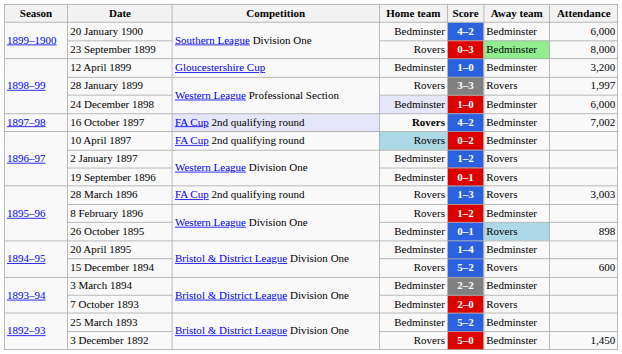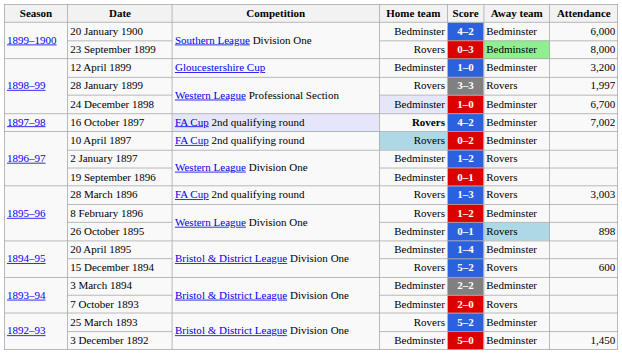 <table class="wikitable" style="width:60%; margin:0 left; font-size: 85%">
 <tr>
 <th>Season</th>
 <th>Date</th>
 <th>Competition</th>
 <th>Home team</th>
 <th>Score</th>
 <th>Away team</th>
 <th>Attendance</th>
 </tr>
 <tr>
 <td rowspan=2><a href='#'>1899–1900</a></td>
 <td>20 January 1900</td>
 <td rowspan=2><a href='#'>Southern League</a> Division One</td>
 <td style="text-align:right;">Bedminster</td>
 <td style="background:#2B60DE; text-align:center; color:white;"><strong>4–2</strong></td>
 <td>Bedminster</td>
 <td style="text-align:right;">6,000</td>
 </tr>
 <tr>
 <td>23 September 1899</td>
 <td style="text-align:right;">Rovers</td>
 <td style="background:#DD0000; text-align:center; color:white;"><strong>0–3</strong></td>
 <td style="background: lightgreen;">Bedminster</td>
 <td style="text-align:right;">8,000</td>
 </tr>
 <tr>
 <td rowspan=3><a href='#'>1898–99</a></td>
 <td>12 April 1899</td>
 <td><a href='#'>Gloucestershire Cup</a></td>
 <td style="text-align:right;">Bedminster</td>
 <td style="background:#2B60DE; text-align:center; color:white;"><strong>1–0</strong></td>
 <td>Bedminster</td>
 <td style="text-align:right;">3,200</td>
 </tr>
 <tr>
 <td>28 January 1899</td>
 <td rowspan=2><a href='#'>Western League</a> Professional Section</td>
 <td style="text-align:right;">Rovers</td>
 <td style="background:#808080; text-align:center; color:white;"><strong>3–3</strong></td>
 <td>Rovers</td>
 <td style="text-align:right;">1,997</td>
 </tr>
 <tr>
 <td>24 December 1898</td>
 <td style="background: lavender; text-align:right;">Bedminster</td>
 <td style="background:#DD0000; text-align:center; color:white;"><strong>1–0</strong></td>
 <td>Bedminster</td>
-<td style="text-align:right;">6,000</td>
+<td style="text-align:right;">6,700</td>
 </tr>
 <tr>
 <td><a href='#'>1897–98</a></td>
 <td>16 October 1897</td>
 <td style="background: lavender;"><a href='#'>FA Cup</a> 2nd qualifying round</td>
 <td style="text-align:right;"><strong>Rovers</strong></td>
 <td style="background:#2B60DE; text-align:center; color:white;"><strong>4–2</strong></td>
 <td>Bedminster</td>
 <td style="text-align:right;">7,002</td>
 </tr>
 <tr>
 <td rowspan=3><a href='#'>1896–97</a></td>
 <td>10 April 1897</td>
 <td><a href='#'>FA Cup</a> 2nd qualifying round</td>
 <td style="background: lightblue; text-align:right;">Rovers</td>
 <td style="background:#DD0000; text-align:center; color:white;"><strong>0–2</strong></td>
 <td>Bedminster</td>
 <td></td>
 </tr>
 <tr>
 <td>2 January 1897</td>
 <td rowspan=2><a href='#'>Western League</a> Division One</td>
 <td style="text-align:right;">Bedminster</td>
 <td style="background:#2B60DE; text-align:center; color:white;"><strong>1–2</strong></td>
 <td>Rovers</td>
 <td></td>
 </tr>
 <tr>
 <td>19 September 1896</td>
 <td style="text-align:right;">Bedminster</td>
 <td style="background:#DD0000; text-align:center; color:white;"><strong>0–1</strong></td>
 <td>Rovers</td>
 <td></td>
 </tr>
 <tr>
 <td rowspan=3><a href='#'>1895–96</a></td>
 <td>28 March 1896</td>
 <td><a href='#'>FA Cup</a> 2nd qualifying round</td>
 <td style="text-align:right;">Rovers</td>
 <td style="background:#2B60DE; text-align:center; color:white;"><strong>1–3</strong></td>
 <td>Rovers</td>
 <td style="text-align:right;">3,003</td>
 </tr>
 <tr>
 <td>8 February 1896</td>
 <td rowspan=2><a href='#'>Western League</a> Division One</td>
 <td style="text-align:right;">Rovers</td>
 <td style="background:#DD0000; text-align:center; color:white;"><strong>1–2</strong></td>
 <td>Bedminster</td>
 <td></td>
 </tr>
 <tr>
 <td>26 October 1895</td>
 <td style="text-align:right;">Bedminster</td>
 <td style="background:#2B60DE; text-align:center; color:white;"><strong>0–1</strong></td>
 <td style="background: lightblue;">Rovers</td>
 <td style="text-align:right;">898</td>
 </tr>
 <tr>
 <td rowspan=2><a href='#'>1894–95</a></td>
 <td>20 April 1895</td>
 <td rowspan=2><a href='#'>Bristol & District League</a> Division One</td>
 <td style="text-align:right;">Bedminster</td>
 <td style="background:#2B60DE; text-align:center; color:white;"><strong>1–4</strong></td>
 <td>Bedminster</td>
 <td></td>
 </tr>
 <tr>
 <td>15 December 1894</td>
 <td style="text-align:right;">Rovers</td>
 <td style="background:#2B60DE; text-align:center; color:white;"><strong>5–2</strong></td>
 <td>Rovers</td>
 <td style="text-align:right;">600</td>
 </tr>
 <tr>
 <td rowspan=2><a href='#'>1893–94</a></td>
 <td>3 March 1894</td>
 <td rowspan=2><a href='#'>Bristol & District League</a> Division One</td>
 <td style="text-align:right;">Bedminster</td>
 <td style="background:#808080; text-align:center; color:white;"><strong>2–2</strong></td>
 <td>Bedminster</td>
 <td></td>
 </tr>
 <tr>
 <td>7 October 1893</td>
 <td style="text-align:right;">Bedminster</td>
 <td style="background:#DD0000; text-align:center; color:white;"><strong>2–0</strong></td>
 <td>Rovers</td>
 <td></td>
 </tr>
 <tr>
 <td rowspan=2><a href='#'>1892–93</a></td>
 <td>25 March 1893</td>
 <td rowspan=2><a href='#'>Bristol & District League</a> Division One</td>
-<td style="text-align:right;">Bedminster</td>
+<td style="text-align:right;">Rovers</td>
 <td style="background:#2B60DE; text-align:center; color:white;"><strong>5–2</strong></td>
 <td>Bedminster</td>
 <td></td>
 </tr>
 <tr>
 <td>3 December 1892</td>
-<td style="text-align:right;">Rovers</td>
+<td style="text-align:right;">Bedminster</td>
 <td style="background:#DD0000; text-align:center; color:white;"><strong>5–0</strong></td>
 <td>Bedminster</td>
 <td style="text-align:right;">1,450</td>
 </tr>
 </table>
